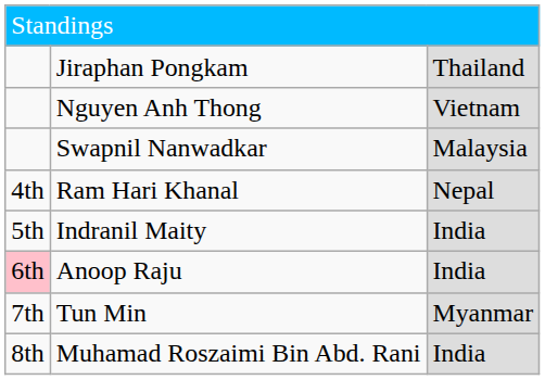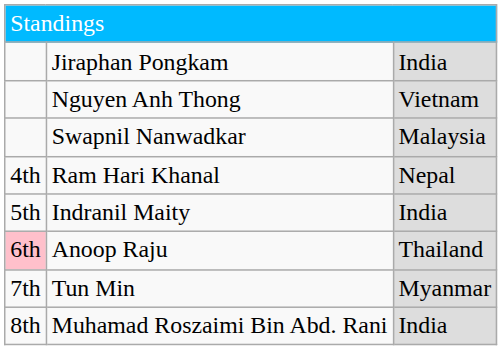 <table class="wikitable">
 <tr>
 <td colspan="3" style="background:#00baff;color:#fff">Standings</td>
 </tr>
 <tr>
 <td></td>
 <td>Jiraphan Pongkam</td>
-<td style="background:#dddddd"> Thailand</td>
+<td style="background:#dddddd"> India</td>
 </tr>
 <tr>
 <td></td>
 <td>Nguyen Anh Thong</td>
 <td style="background:#dddddd"> Vietnam</td>
 </tr>
 <tr>
 <td></td>
 <td>Swapnil Nanwadkar</td>
 <td style="background:#dddddd"> Malaysia</td>
 </tr>
 <tr>
 <td>4th</td>
 <td>Ram Hari Khanal</td>
 <td style="background:#dddddd"> Nepal</td>
 </tr>
 <tr>
 <td>5th</td>
 <td>Indranil Maity</td>
 <td style="background:#dddddd"> India</td>
 </tr>
 <tr>
 <td style="background: pink;">6th</td>
 <td>Anoop Raju</td>
-<td style="background:#dddddd"> India</td>
+<td style="background:#dddddd"> Thailand</td>
 </tr>
 <tr>
 <td>7th</td>
 <td>Tun Min</td>
 <td style="background:#dddddd"> Myanmar</td>
 </tr>
 <tr>
 <td>8th</td>
 <td>Muhamad Roszaimi Bin Abd. Rani</td>
 <td style="background:#dddddd"> India</td>
 </tr>
 </table>
